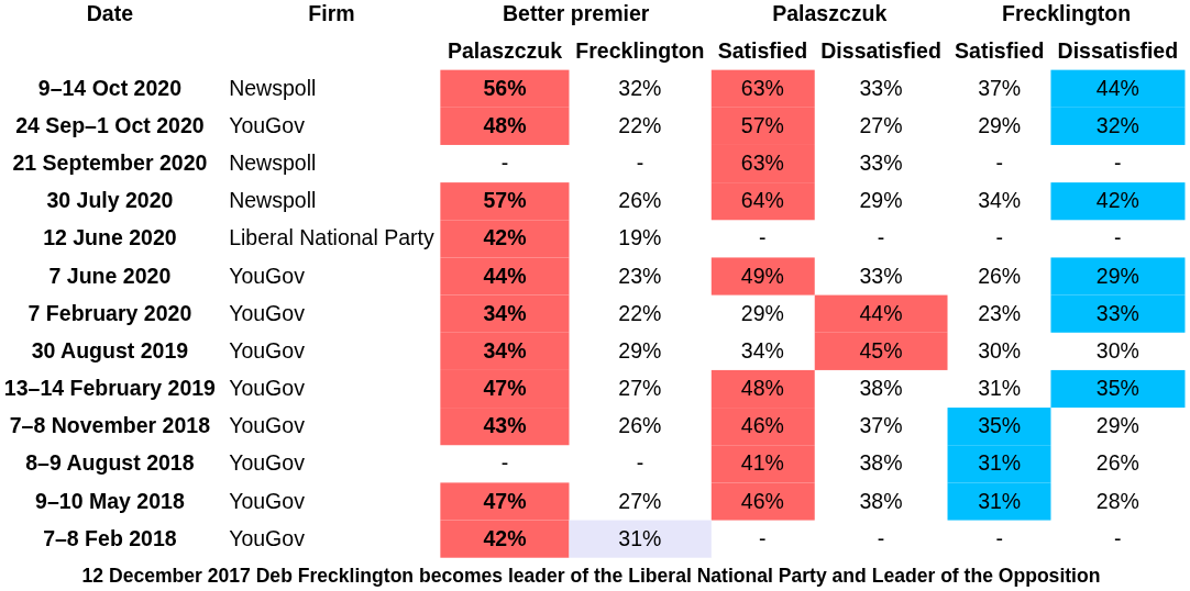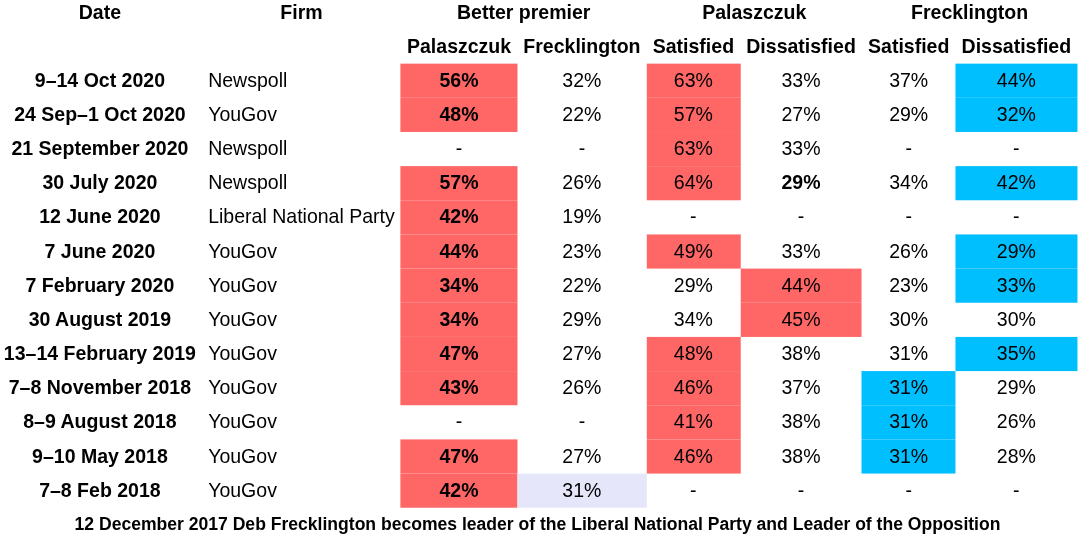 <table class="toccolours" cellpadding="5" cellspacing="0" style="text-align:center; float:left; margin-left:.5em; margin-top:.4em;">
 <tr>
 </tr>
 <tr>
 <th>Date</th>
 <th>Firm</th>
 <th colspan="2">Better premier</th>
 <th colspan="2">Palaszczuk</th>
 <th colspan="2">Frecklington</th>
 </tr>
 <tr>
 <th></th>
 <th></th>
 <th>Palaszczuk</th>
 <th>Frecklington</th>
 <th>Satisfied</th>
 <th>Dissatisfied</th>
 <th>Satisfied</th>
 <th>Dissatisfied</th>
 </tr>
 <tr>
 <th>9–14 Oct 2020</th>
 <td style="text-align:left;">Newspoll</td>
 <td style="background:#f66;"><strong>56%</strong></td>
 <td>32%</td>
 <td style="background:#f66;">63%</td>
 <td>33%</td>
 <td>37%</td>
 <td style="background:#00bfff;">44%</td>
 </tr>
 <tr>
 <th>24 Sep–1 Oct 2020</th>
 <td style="text-align:left;">YouGov</td>
 <td style="background:#f66;"><strong>48%</strong></td>
 <td>22%</td>
 <td style="background:#f66;">57%</td>
 <td>27%</td>
 <td>29%</td>
 <td style="background:#00bfff;">32%</td>
 </tr>
 <tr>
 <th>21 September 2020</th>
 <td style="text-align:left;">Newspoll</td>
 <td>-</td>
 <td>-</td>
 <td style="background:#f66;">63%</td>
 <td>33%</td>
 <td>-</td>
 <td>-</td>
 </tr>
 <tr>
 <th>30 July 2020</th>
 <td style="text-align:left;">Newspoll</td>
 <td style="background:#f66;"><strong>57%</strong></td>
 <td>26%</td>
 <td style="background:#f66;">64%</td>
-<td>29%</td>
+<td><strong>29%</strong></td>
 <td>34%</td>
 <td style="background:#00bfff;">42%</td>
 </tr>
 <tr>
 <th>12 June 2020</th>
 <td style="text-align:left;">Liberal National Party</td>
 <td style="background:#f66;"><strong>42%</strong></td>
 <td>19%</td>
 <td>-</td>
 <td>-</td>
 <td>-</td>
 <td>-</td>
 </tr>
 <tr>
 <th>7 June 2020</th>
 <td style="text-align:left;">YouGov</td>
 <td style="background:#f66;"><strong>44%</strong></td>
 <td>23%</td>
 <td style="background:#f66;">49%</td>
 <td>33%</td>
 <td>26%</td>
 <td style="background:#00bfff;">29%</td>
 </tr>
 <tr>
 <th>7 February 2020</th>
 <td style="text-align:left;">YouGov</td>
 <td style="background:#f66;"><strong>34%</strong></td>
 <td>22%</td>
 <td>29%</td>
 <td style="background:#f66;">44%</td>
 <td>23%</td>
 <td style="background:#00bfff;">33%</td>
 </tr>
 <tr>
 <th>30 August 2019</th>
 <td style="text-align:left;">YouGov</td>
 <td style="background:#f66;"><strong>34%</strong></td>
 <td>29%</td>
 <td>34%</td>
 <td style="background:#f66;">45%</td>
 <td>30%</td>
 <td>30%</td>
 </tr>
 <tr>
 <th>13–14 February 2019</th>
 <td style="text-align:left;">YouGov</td>
 <td style="background:#f66;"><strong>47%</strong></td>
 <td>27%</td>
 <td style="background:#f66;">48%</td>
 <td>38%</td>
 <td>31%</td>
 <td style="background:#00bfff;">35%</td>
 </tr>
 <tr>
 <th>7–8 November 2018</th>
 <td style="text-align:left;">YouGov</td>
 <td style="background:#f66;"><strong>43%</strong></td>
 <td>26%</td>
 <td style="background:#f66;">46%</td>
 <td>37%</td>
-<td style="background:#00bfff;">35%</td>
+<td style="background:#00bfff;">31%</td>
 <td>29%</td>
 </tr>
 <tr>
 <th>8–9 August 2018</th>
 <td style="text-align:left;">YouGov</td>
 <td>-</td>
 <td>-</td>
 <td style="background:#f66;">41%</td>
 <td>38%</td>
 <td style="background:#00bfff;">31%</td>
 <td>26%</td>
 </tr>
 <tr>
 <th>9–10 May 2018</th>
 <td style="text-align:left;">YouGov</td>
 <td style="background:#f66;"><strong>47%</strong></td>
 <td>27%</td>
 <td style="background:#f66;">46%</td>
 <td>38%</td>
 <td style="background:#00bfff;">31%</td>
 <td>28%</td>
 </tr>
 <tr>
 <th>7–8 Feb 2018</th>
 <td style="text-align:left;">YouGov</td>
 <td style="background:#f66;"><strong>42%</strong></td>
 <td style="background: lavender;">31%</td>
 <td>-</td>
 <td>-</td>
 <td>-</td>
 <td>-</td>
 </tr>
 <tr>
 <th colspan="9"  style="font-size:90%;">12 December 2017 Deb Frecklington becomes leader of the Liberal National Party and Leader of the Opposition</th>
 </tr>
 </table>
